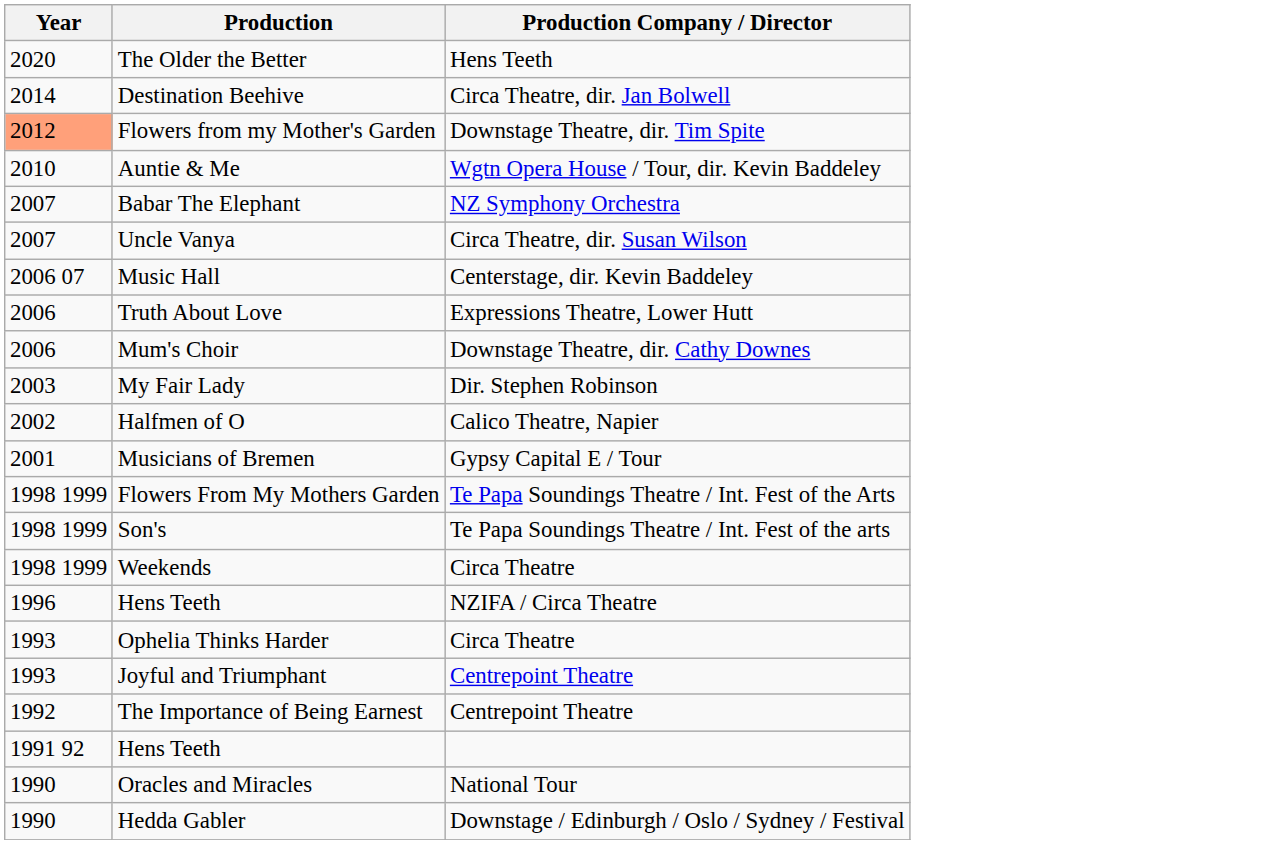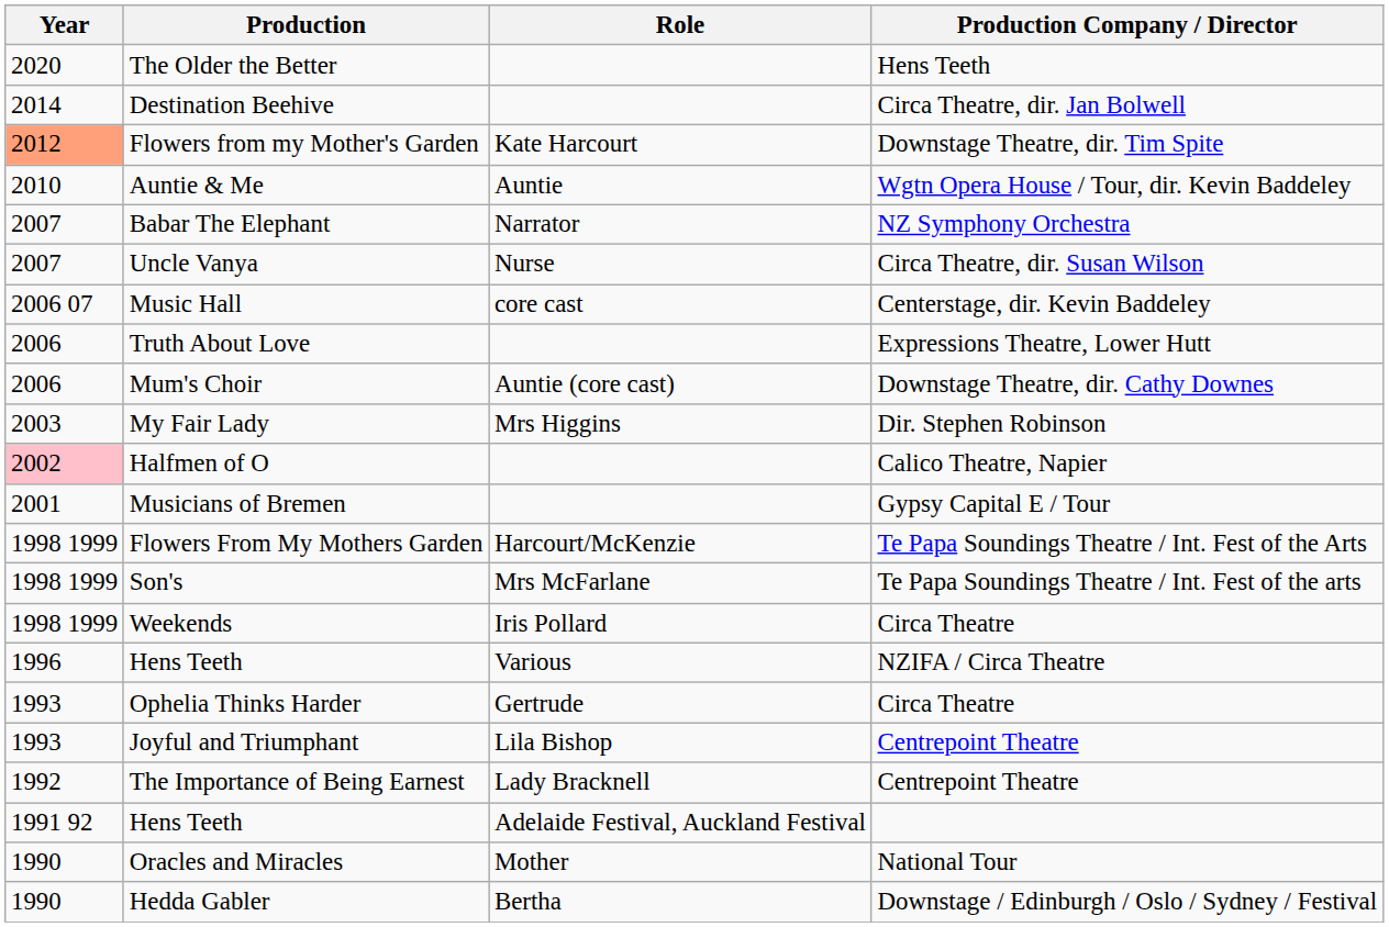 <table class="wikitable">
 <tr>
 <th>Year</th>
 <th>Production</th>
+<th>Role</th>
 <th>Production Company / Director</th>
 </tr>
 <tr>
 <td>2020</td>
 <td>The Older the Better</td>
+<td></td>
 <td>Hens Teeth</td>
 </tr>
 <tr>
 <td>2014</td>
 <td>Destination Beehive</td>
+<td></td>
 <td>Circa Theatre, dir. <a href='#'>Jan Bolwell</a></td>
 </tr>
 <tr>
 <td style="background: lightsalmon;">2012</td>
 <td>Flowers from my Mother's Garden</td>
+<td>Kate Harcourt</td>
 <td>Downstage Theatre, dir. <a href='#'>Tim Spite</a></td>
 </tr>
 <tr>
 <td>2010</td>
 <td>Auntie & Me</td>
+<td>Auntie</td>
 <td><a href='#'>Wgtn Opera House</a> / Tour, dir. Kevin Baddeley</td>
 </tr>
 <tr>
 <td>2007</td>
 <td>Babar The Elephant</td>
+<td>Narrator</td>
 <td><a href='#'>NZ Symphony Orchestra</a></td>
 </tr>
 <tr>
 <td>2007</td>
 <td>Uncle Vanya</td>
+<td>Nurse</td>
 <td>Circa Theatre, dir. <a href='#'>Susan Wilson</a></td>
 </tr>
 <tr>
 <td>2006 07</td>
 <td>Music Hall</td>
+<td>core cast</td>
 <td>Centerstage, dir. Kevin Baddeley</td>
 </tr>
 <tr>
 <td>2006</td>
 <td>Truth About Love</td>
+<td></td>
 <td>Expressions Theatre, Lower Hutt</td>
 </tr>
 <tr>
 <td>2006</td>
 <td>Mum's Choir</td>
+<td>Auntie (core cast)</td>
 <td>Downstage Theatre, dir. <a href='#'>Cathy Downes</a></td>
 </tr>
 <tr>
 <td>2003</td>
 <td>My Fair Lady</td>
+<td>Mrs Higgins</td>
 <td>Dir. Stephen Robinson</td>
 </tr>
 <tr>
-<td>2002</td>
+<td style="background: pink;">2002</td>
 <td>Halfmen of O</td>
+<td></td>
 <td>Calico Theatre, Napier</td>
 </tr>
 <tr>
 <td>2001</td>
 <td>Musicians of Bremen</td>
+<td></td>
 <td>Gypsy Capital E / Tour</td>
 </tr>
 <tr>
 <td>1998 1999</td>
 <td>Flowers From My Mothers Garden</td>
+<td>Harcourt/McKenzie</td>
 <td><a href='#'>Te Papa</a> Soundings Theatre / Int. Fest of the Arts</td>
 </tr>
 <tr>
 <td>1998 1999</td>
 <td>Son's</td>
+<td>Mrs McFarlane</td>
 <td>Te Papa Soundings Theatre / Int. Fest of the arts</td>
 </tr>
 <tr>
 <td>1998 1999</td>
 <td>Weekends</td>
+<td>Iris Pollard</td>
 <td>Circa Theatre</td>
 </tr>
 <tr>
 <td>1996</td>
 <td>Hens Teeth</td>
+<td>Various</td>
 <td>NZIFA / Circa Theatre</td>
 </tr>
 <tr>
 <td>1993</td>
 <td>Ophelia Thinks Harder</td>
+<td>Gertrude</td>
 <td>Circa Theatre</td>
 </tr>
 <tr>
 <td>1993</td>
 <td>Joyful and Triumphant</td>
+<td>Lila Bishop</td>
 <td><a href='#'>Centrepoint Theatre</a></td>
 </tr>
 <tr>
 <td>1992</td>
 <td>The Importance of Being Earnest</td>
+<td>Lady Bracknell</td>
 <td>Centrepoint Theatre</td>
 </tr>
 <tr>
 <td>1991 92</td>
 <td>Hens Teeth</td>
+<td>Adelaide Festival, Auckland Festival</td>
 <td></td>
 </tr>
 <tr>
 <td>1990</td>
 <td>Oracles and Miracles</td>
+<td>Mother</td>
 <td>National Tour</td>
 </tr>
 <tr>
 <td>1990</td>
 <td>Hedda Gabler</td>
+<td>Bertha</td>
 <td>Downstage / Edinburgh / Oslo / Sydney / Festival</td>
 </tr>
 </table>
